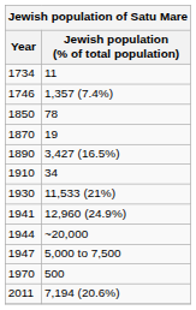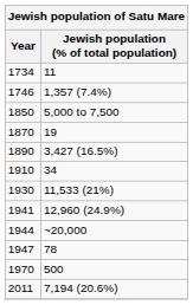 <table class="wikitable" border="0" style="float:left; font-size:93%; text-align:left; line-height:120%; margin-right:10px; margin-bottom:10px">
 <tr>
 <td colspan="14" style="text-align:center; background:#f4f4f4;" height=24px><strong>Jewish population of Satu Mare</strong></td>
 </tr>
 <tr>
 <th>Year</th>
 <th>Jewish population <br>(% of total population)</th>
 </tr>
 <tr>
 <td>1734</td>
 <td>11</td>
 </tr>
 <tr>
 <td>1746</td>
 <td>1,357  (7.4%)</td>
 </tr>
 <tr>
 <td>1850</td>
-<td>78</td>
+<td>5,000 to 7,500</td>
 </tr>
 <tr>
 <td>1870</td>
 <td>19</td>
 </tr>
 <tr>
 <td>1890</td>
 <td>3,427  (16.5%)</td>
 </tr>
 <tr>
 <td>1910</td>
 <td>34</td>
 </tr>
 <tr>
 <td>1930</td>
 <td>11,533 (21%)</td>
 </tr>
 <tr>
 <td>1941</td>
 <td>12,960 (24.9%)</td>
 </tr>
 <tr>
 <td>1944</td>
 <td>~20,000</td>
 </tr>
 <tr>
 <td>1947</td>
-<td>5,000 to 7,500</td>
+<td>78</td>
 </tr>
 <tr>
 <td>1970</td>
 <td>500</td>
 </tr>
 <tr>
 <td>2011</td>
 <td>7,194  (20.6%)</td>
 </tr>
 <tr>
 </tr>
 </table>
